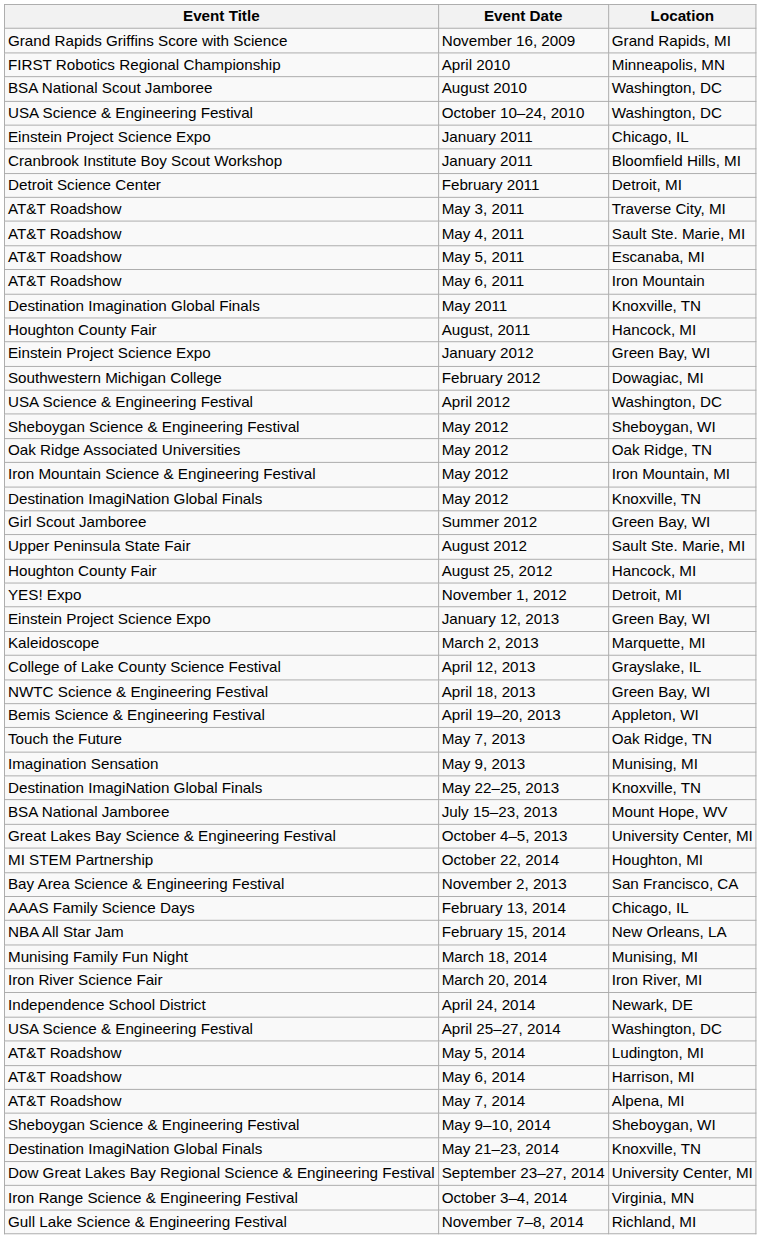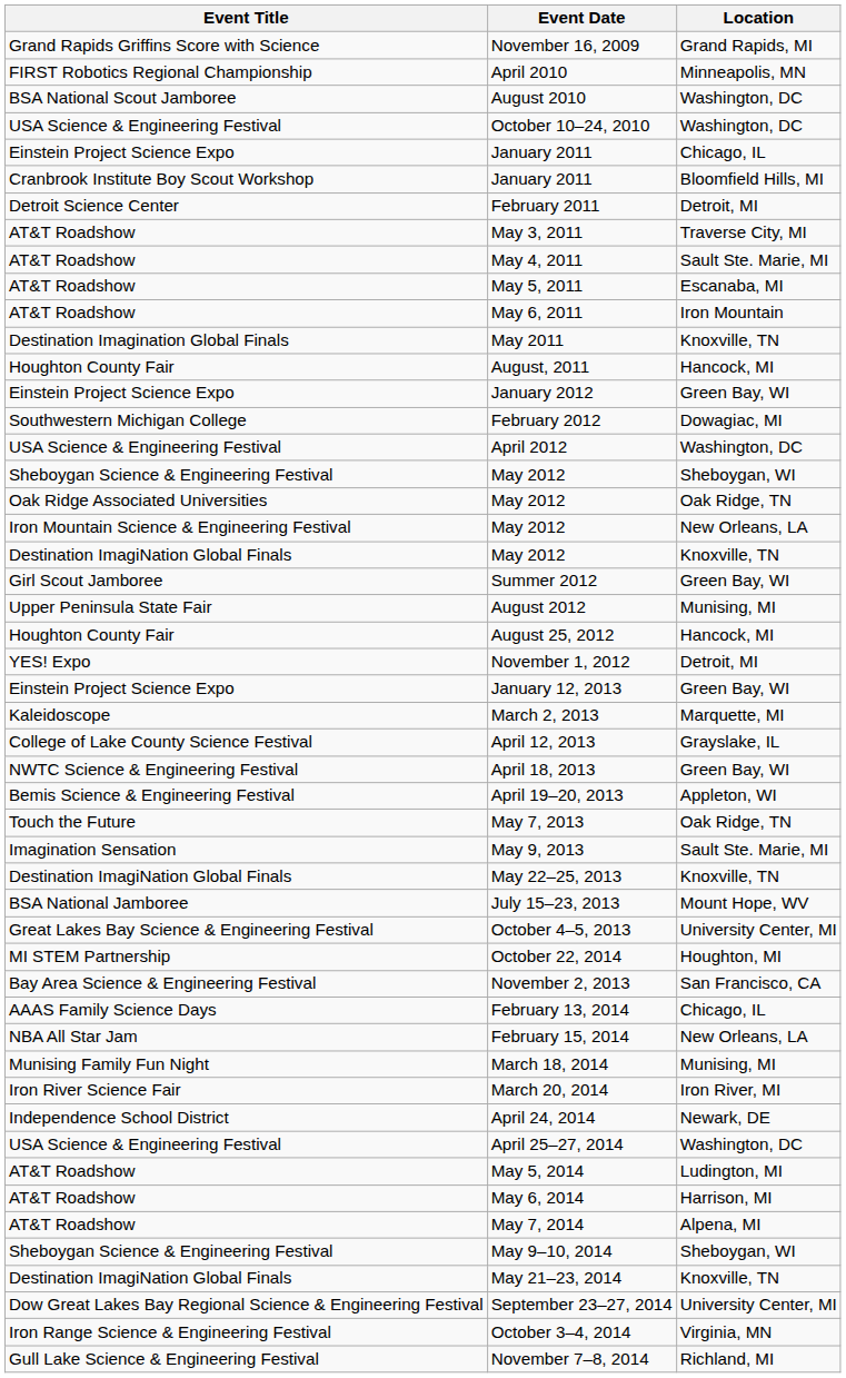 <table class="wikitable sortable">
 <tr>
 <th>Event Title</th>
 <th>Event Date</th>
 <th>Location</th>
 </tr>
 <tr>
 <td>Grand Rapids Griffins Score with Science </td>
 <td>November 16, 2009</td>
 <td>Grand Rapids, MI</td>
 </tr>
 <tr>
 <td>FIRST Robotics Regional Championship</td>
 <td>April 2010</td>
 <td>Minneapolis, MN</td>
 </tr>
 <tr>
 <td>BSA National Scout Jamboree </td>
 <td>August 2010</td>
 <td>Washington, DC</td>
 </tr>
 <tr>
 <td>USA Science & Engineering Festival</td>
 <td>October 10–24, 2010</td>
 <td>Washington, DC</td>
 </tr>
 <tr>
 <td>Einstein Project Science Expo</td>
 <td>January 2011</td>
 <td>Chicago, IL</td>
 </tr>
 <tr>
 <td>Cranbrook Institute Boy Scout Workshop</td>
 <td>January 2011</td>
 <td>Bloomfield Hills, MI</td>
 </tr>
 <tr>
 <td>Detroit Science Center</td>
 <td>February 2011</td>
 <td>Detroit, MI</td>
 </tr>
 <tr>
 <td>AT&T Roadshow </td>
 <td>May 3, 2011</td>
 <td>Traverse City, MI</td>
 </tr>
 <tr>
 <td>AT&T Roadshow</td>
 <td>May 4, 2011</td>
 <td>Sault Ste. Marie, MI</td>
 </tr>
 <tr>
 <td>AT&T Roadshow</td>
 <td>May 5, 2011</td>
 <td>Escanaba, MI</td>
 </tr>
 <tr>
 <td>AT&T Roadshow</td>
 <td>May 6, 2011</td>
 <td>Iron Mountain</td>
 </tr>
 <tr>
 <td>Destination Imagination Global Finals</td>
 <td>May 2011</td>
 <td>Knoxville, TN</td>
 </tr>
 <tr>
 <td>Houghton County Fair</td>
 <td>August, 2011</td>
 <td>Hancock, MI</td>
 </tr>
 <tr>
 <td>Einstein Project Science Expo</td>
 <td>January 2012</td>
 <td>Green Bay, WI</td>
 </tr>
 <tr>
 <td>Southwestern Michigan College </td>
 <td>February 2012</td>
 <td>Dowagiac, MI</td>
 </tr>
 <tr>
 <td>USA Science & Engineering Festival</td>
 <td>April 2012</td>
 <td>Washington, DC</td>
 </tr>
 <tr>
 <td>Sheboygan Science & Engineering Festival </td>
 <td>May 2012</td>
 <td>Sheboygan, WI</td>
 </tr>
 <tr>
 <td>Oak Ridge Associated Universities</td>
 <td>May 2012</td>
 <td>Oak Ridge, TN</td>
 </tr>
 <tr>
 <td>Iron Mountain Science & Engineering Festival</td>
 <td>May 2012</td>
-<td>Iron Mountain, MI</td>
+<td>New Orleans, LA</td>
 </tr>
 <tr>
 <td>Destination ImagiNation Global Finals</td>
 <td>May 2012</td>
 <td>Knoxville, TN</td>
 </tr>
 <tr>
 <td>Girl Scout Jamboree</td>
 <td>Summer 2012</td>
 <td>Green Bay, WI</td>
 </tr>
 <tr>
 <td>Upper Peninsula State Fair</td>
 <td>August 2012</td>
-<td>Sault Ste. Marie, MI</td>
+<td>Munising, MI</td>
 </tr>
 <tr>
 <td>Houghton County Fair</td>
 <td>August 25, 2012</td>
 <td>Hancock, MI</td>
 </tr>
 <tr>
 <td>YES! Expo</td>
 <td>November 1, 2012</td>
 <td>Detroit, MI</td>
 </tr>
 <tr>
 <td>Einstein Project Science Expo</td>
 <td>January 12, 2013</td>
 <td>Green Bay, WI</td>
 </tr>
 <tr>
 <td>Kaleidoscope</td>
 <td>March 2, 2013</td>
 <td>Marquette, MI</td>
 </tr>
 <tr>
 <td>College of Lake County Science Festival</td>
 <td>April 12, 2013</td>
 <td>Grayslake, IL</td>
 </tr>
 <tr>
 <td>NWTC Science & Engineering Festival</td>
 <td>April 18, 2013</td>
 <td>Green Bay, WI</td>
 </tr>
 <tr>
 <td>Bemis Science & Engineering Festival</td>
 <td>April 19–20, 2013</td>
 <td>Appleton, WI</td>
 </tr>
 <tr>
 <td>Touch the Future</td>
 <td>May 7, 2013</td>
 <td>Oak Ridge, TN</td>
 </tr>
 <tr>
 <td>Imagination Sensation</td>
 <td>May 9, 2013</td>
-<td>Munising, MI</td>
+<td>Sault Ste. Marie, MI</td>
 </tr>
 <tr>
 <td>Destination ImagiNation Global Finals</td>
 <td>May 22–25, 2013</td>
 <td>Knoxville, TN</td>
 </tr>
 <tr>
 <td>BSA National Jamboree </td>
 <td>July 15–23, 2013</td>
 <td>Mount Hope, WV</td>
 </tr>
 <tr>
 <td>Great Lakes Bay Science & Engineering Festival</td>
 <td>October 4–5, 2013</td>
 <td>University Center, MI</td>
 </tr>
 <tr>
 <td>MI STEM Partnership</td>
 <td>October 22, 2014</td>
 <td>Houghton, MI</td>
 </tr>
 <tr>
 <td>Bay Area Science & Engineering Festival</td>
 <td>November 2, 2013</td>
 <td>San Francisco, CA</td>
 </tr>
 <tr>
 <td>AAAS Family Science Days</td>
 <td>February 13, 2014</td>
 <td>Chicago, IL</td>
 </tr>
 <tr>
 <td>NBA All Star Jam</td>
 <td>February 15, 2014</td>
 <td>New Orleans, LA</td>
 </tr>
 <tr>
 <td>Munising Family Fun Night</td>
 <td>March 18, 2014</td>
 <td>Munising, MI</td>
 </tr>
 <tr>
 <td>Iron River Science Fair</td>
 <td>March 20, 2014</td>
 <td>Iron River, MI</td>
 </tr>
 <tr>
 <td>Independence School District</td>
 <td>April 24, 2014</td>
 <td>Newark, DE</td>
 </tr>
 <tr>
 <td>USA Science & Engineering Festival</td>
 <td>April 25–27, 2014</td>
 <td>Washington, DC</td>
 </tr>
 <tr>
 <td>AT&T Roadshow </td>
 <td>May 5, 2014</td>
 <td>Ludington, MI</td>
 </tr>
 <tr>
 <td>AT&T Roadshow</td>
 <td>May 6, 2014</td>
 <td>Harrison, MI</td>
 </tr>
 <tr>
 <td>AT&T Roadshow</td>
 <td>May 7, 2014</td>
 <td>Alpena, MI</td>
 </tr>
 <tr>
 <td>Sheboygan Science & Engineering Festival</td>
 <td>May 9–10, 2014</td>
 <td>Sheboygan, WI</td>
 </tr>
 <tr>
 <td>Destination ImagiNation Global Finals</td>
 <td>May 21–23, 2014</td>
 <td>Knoxville, TN</td>
 </tr>
 <tr>
 <td>Dow Great Lakes Bay Regional Science & Engineering Festival </td>
 <td>September 23–27, 2014</td>
 <td>University Center, MI</td>
 </tr>
 <tr>
 <td>Iron Range Science & Engineering Festival </td>
 <td>October 3–4, 2014</td>
 <td>Virginia, MN</td>
 </tr>
 <tr>
 <td>Gull Lake Science & Engineering Festival </td>
 <td>November 7–8, 2014</td>
 <td>Richland, MI</td>
 </tr>
 </table>
